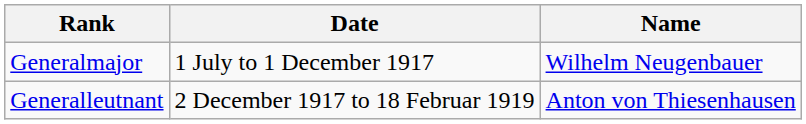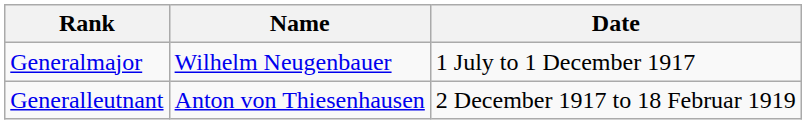 <table class="wikitable">
 <tr>
 <th>Rank</th>
+<th>Name</th>
 <th>Date</th>
-<th>Name</th>
 </tr>
 <tr>
 <td><a href='#'>Generalmajor</a></td>
+<td><a href='#'>Wilhelm Neugenbauer</a></td>
 <td>1 July to 1 December 1917</td>
-<td><a href='#'>Wilhelm Neugenbauer</a></td>
 </tr>
 <tr>
 <td><a href='#'>Generalleutnant</a></td>
+<td><a href='#'>Anton von Thiesenhausen</a></td>
 <td>2 December 1917 to 18 Februar 1919</td>
-<td><a href='#'>Anton von Thiesenhausen</a></td>
 </tr>
 </table>
